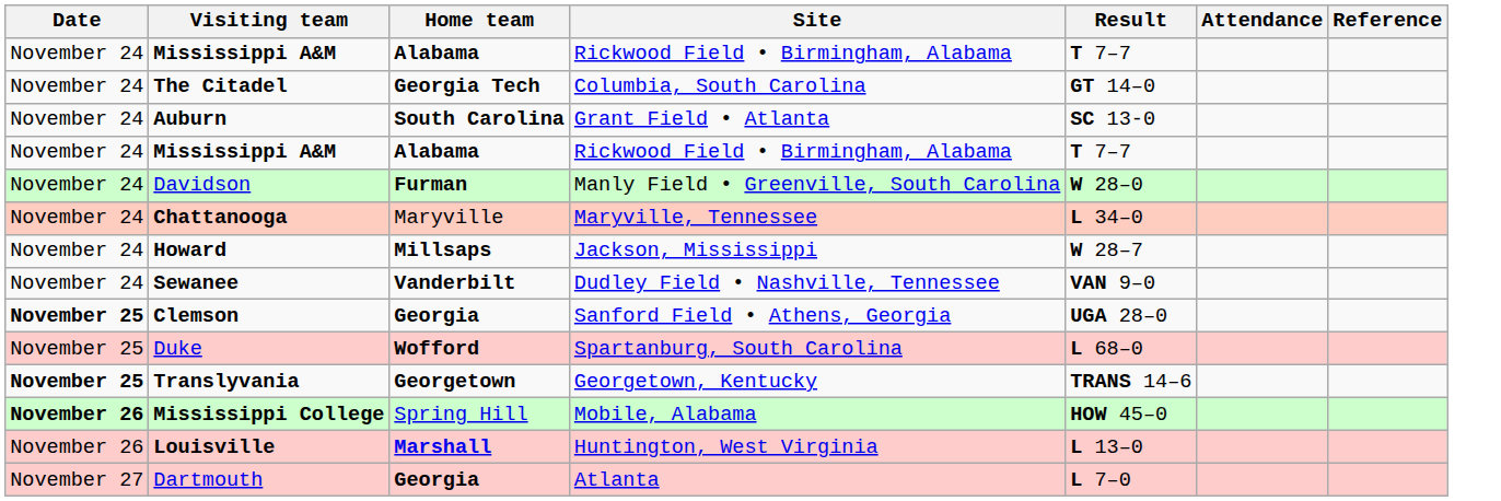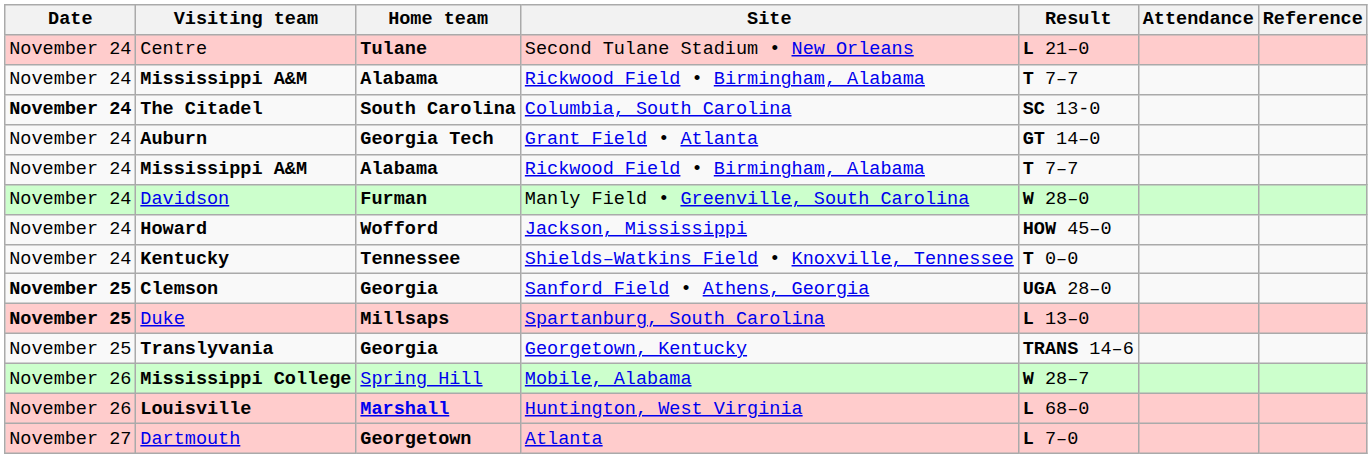 <table class="wikitable" style="font-size:95%;">
 <tr>
 <th>Date</th>
 <th>Visiting team</th>
 <th>Home team</th>
 <th>Site</th>
 <th>Result</th>
 <th>Attendance</th>
 <th class="unsortable">Reference</th>
+</tr>
+<tr bgcolor=ffcccc>
+<td>November 24</td>
+<td>Centre</td>
+<td><strong>Tulane</strong></td>
+<td>Second Tulane Stadium • <a href='#'>New Orleans</a></td>
+<td><strong>L</strong> 21–0</td>
+<td></td>
+<td></td>
 </tr>
 <tr bgcolor=>
 <td>November 24</td>
 <td><strong>Mississippi A&M</strong></td>
 <td><strong>Alabama</strong></td>
 <td><a href='#'>Rickwood Field</a> • <a href='#'>Birmingham, Alabama</a></td>
 <td><strong>T</strong> 7–7</td>
 <td></td>
 <td></td>
 </tr>
 <tr bgcolor=>
-<td>November 24</td>
+<td><strong>November 24</strong></td>
 <td><strong>The Citadel</strong></td>
-<td><strong>Georgia Tech</strong></td>
+<td><strong>South Carolina</strong></td>
 <td><a href='#'>Columbia, South Carolina</a></td>
-<td><strong>GT</strong> 14–0</td>
+<td><strong>SC</strong> 13-0</td>
 <td></td>
 <td></td>
 </tr>
 <tr bgcolor=>
 <td>November 24</td>
 <td><strong>Auburn</strong></td>
-<td><strong>South Carolina</strong></td>
+<td><strong>Georgia Tech</strong></td>
 <td><a href='#'>Grant Field</a> • <a href='#'>Atlanta</a></td>
-<td><strong>SC</strong> 13-0</td>
+<td><strong>GT</strong> 14–0</td>
 <td></td>
 <td></td>
 </tr>
 <tr bgcolor=>
 <td>November 24</td>
 <td><strong>Mississippi A&M</strong></td>
 <td><strong>Alabama</strong></td>
 <td><a href='#'>Rickwood Field</a> • <a href='#'>Birmingham, Alabama</a></td>
 <td><strong>T</strong> 7–7</td>
 <td></td>
 <td></td>
 </tr>
 <tr bgcolor=ccffcc>
 <td>November 24</td>
 <td><a href='#'>Davidson</a></td>
 <td><strong>Furman</strong></td>
 <td>Manly Field • <a href='#'>Greenville, South Carolina</a></td>
 <td><strong>W</strong> 28–0</td>
 <td></td>
 <td></td>
 </tr>
-<tr bgcolor=ffccc>
+<tr bgcolor=>
 <td>November 24</td>
-<td><strong>Chattanooga</strong></td>
-<td>Maryville</td>
-<td><a href='#'>Maryville, Tennessee</a></td>
-<td><strong>L</strong> 34–0</td>
+<td><strong>Howard</strong></td>
+<td><strong>Wofford</strong></td>
+<td><a href='#'>Jackson, Mississippi</a></td>
+<td><strong>HOW</strong> 45–0</td>
 <td></td>
 <td></td>
 </tr>
 <tr bgcolor=>
 <td>November 24</td>
-<td><strong>Howard</strong></td>
-<td><strong>Millsaps</strong></td>
-<td><a href='#'>Jackson, Mississippi</a></td>
-<td><strong>W</strong> 28–7</td>
-<td></td>
-<td></td>
-</tr>
-<tr bgcolor=>
-<td>November 24</td>
-<td><strong>Sewanee</strong></td>
-<td><strong>Vanderbilt</strong></td>
-<td><a href='#'>Dudley Field</a> • <a href='#'>Nashville, Tennessee</a></td>
-<td><strong>VAN</strong> 9–0</td>
+<td><strong>Kentucky</strong></td>
+<td><strong>Tennessee</strong></td>
+<td><a href='#'>Shields–Watkins Field</a> • <a href='#'>Knoxville, Tennessee</a></td>
+<td><strong>T</strong> 0–0</td>
 <td></td>
 <td></td>
 </tr>
 <tr bgcolor=>
 <td><strong>November 25</strong></td>
 <td><strong>Clemson</strong></td>
 <td><strong>Georgia</strong></td>
 <td><a href='#'>Sanford Field</a> • <a href='#'>Athens, Georgia</a></td>
 <td><strong>UGA</strong> 28–0</td>
 <td></td>
 <td></td>
 </tr>
 <tr bgcolor=ffcccc>
-<td>November 25</td>
+<td><strong>November 25</strong></td>
 <td><a href='#'>Duke</a></td>
-<td><strong>Wofford</strong></td>
+<td><strong>Millsaps</strong></td>
 <td><a href='#'>Spartanburg, South Carolina</a></td>
-<td><strong>L</strong> 68–0</td>
+<td><strong>L</strong> 13–0</td>
 <td></td>
 <td></td>
 </tr>
 <tr bgcolor=>
-<td><strong>November 25</strong></td>
+<td>November 25</td>
 <td><strong>Translyvania</strong></td>
-<td><strong>Georgetown</strong></td>
+<td><strong>Georgia</strong></td>
 <td><a href='#'>Georgetown, Kentucky</a></td>
 <td><strong>TRANS</strong> 14–6</td>
 <td></td>
 <td></td>
 </tr>
 <tr bgcolor=ccffcc>
-<td><strong>November 26</strong></td>
+<td>November 26</td>
 <td><strong>Mississippi College</strong></td>
 <td><a href='#'>Spring Hill</a></td>
 <td><a href='#'>Mobile, Alabama</a></td>
-<td><strong>HOW</strong> 45–0</td>
+<td><strong>W</strong> 28–7</td>
 <td></td>
 <td></td>
 </tr>
 <tr bgcolor=ffcccc>
 <td>November 26</td>
 <td><strong>Louisville</strong></td>
 <td><strong><a href='#'>Marshall</a></strong></td>
 <td><a href='#'>Huntington, West Virginia</a></td>
-<td><strong>L</strong> 13–0</td>
+<td><strong>L</strong> 68–0</td>
 <td></td>
 <td></td>
 </tr>
 <tr bgcolor=ffcccc>
 <td>November 27</td>
 <td><a href='#'>Dartmouth</a></td>
-<td><strong>Georgia</strong></td>
+<td><strong>Georgetown</strong></td>
 <td><a href='#'>Atlanta</a></td>
 <td><strong>L</strong> 7–0</td>
 <td></td>
 <td></td>
 </tr>
 </table>
